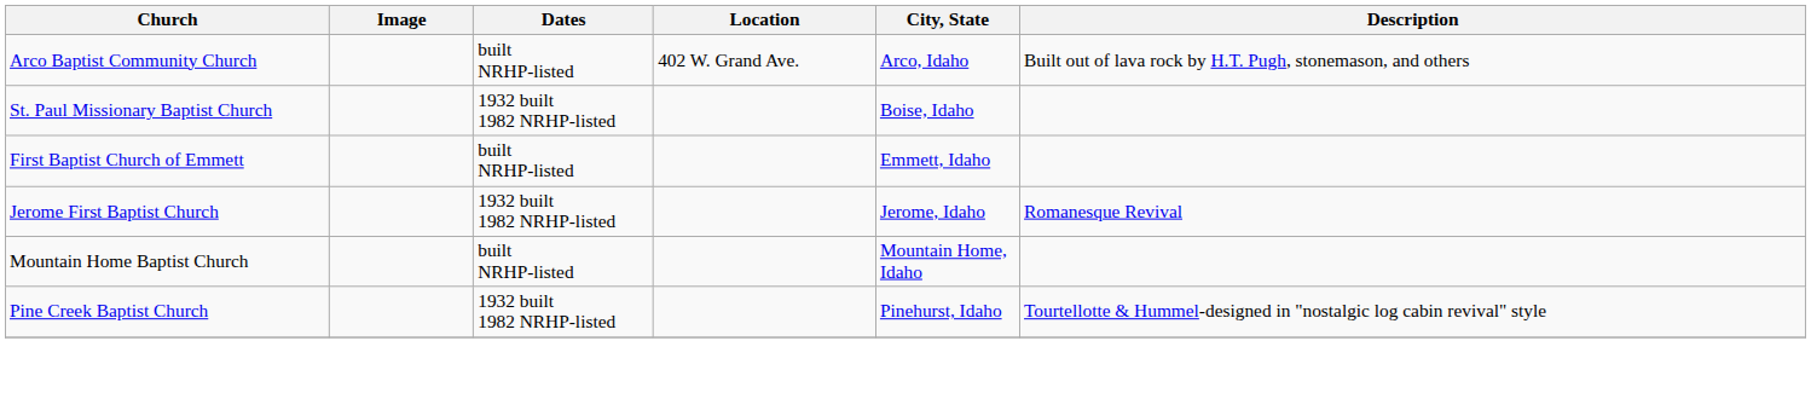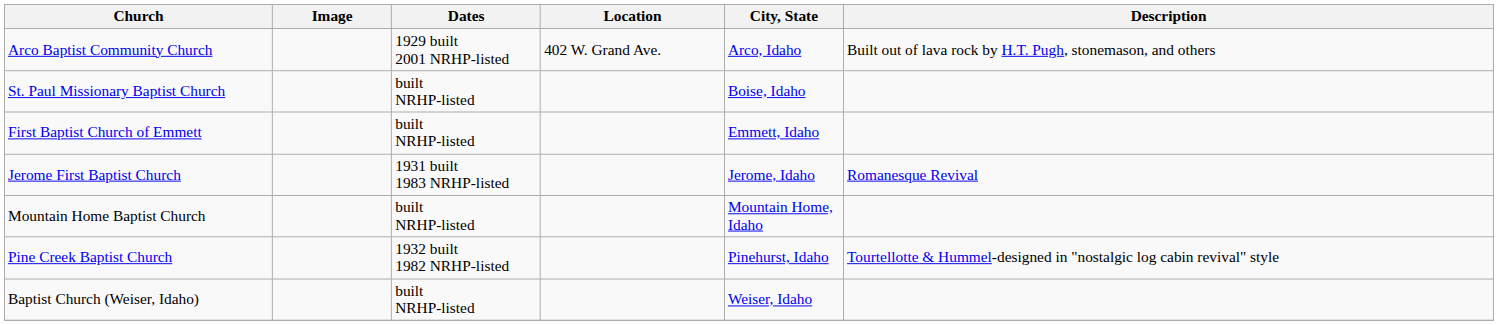 <table class="wikitable sortable" style="width:98%">
 <tr>
 <th width = 18%><strong>Church</strong></th>
 <th width = 8% class="unsortable"><strong>Image</strong></th>
 <th width = 10%><strong>Dates</strong></th>
 <th><strong>Location</strong></th>
 <th width = 8%><strong>City, State</strong></th>
 <th class="unsortable"><strong>Description</strong></th>
 </tr>
 <tr ->
 <td><a href='#'>Arco Baptist Community Church</a></td>
 <td></td>
-<td>built<br> NRHP-listed</td>
+<td>1929 built<br>2001 NRHP-listed</td>
 <td>402 W. Grand Ave.<small></small></td>
 <td><a href='#'>Arco, Idaho</a></td>
 <td>Built out of lava rock by <a href='#'>H.T. Pugh</a>, stonemason, and others</td>
 </tr>
 <tr ->
 <td><a href='#'>St. Paul Missionary Baptist Church</a></td>
 <td></td>
-<td>1932 built<br>1982 NRHP-listed</td>
+<td>built<br> NRHP-listed</td>
 <td></td>
 <td><a href='#'>Boise, Idaho</a></td>
 <td></td>
 </tr>
 <tr ->
 <td><a href='#'>First Baptist Church of Emmett</a></td>
 <td></td>
 <td>built<br> NRHP-listed</td>
 <td></td>
 <td><a href='#'>Emmett, Idaho</a></td>
 <td></td>
 </tr>
 <tr ->
 <td><a href='#'>Jerome First Baptist Church</a></td>
 <td></td>
-<td>1932 built<br>1982 NRHP-listed</td>
+<td>1931 built<br>1983 NRHP-listed</td>
 <td><small></small></td>
 <td><a href='#'>Jerome, Idaho</a></td>
 <td><a href='#'>Romanesque Revival</a></td>
 </tr>
 <tr ->
 <td>Mountain Home Baptist Church</td>
 <td></td>
 <td>built<br> NRHP-listed</td>
 <td></td>
 <td><a href='#'>Mountain Home, Idaho</a></td>
 <td></td>
 </tr>
 <tr ->
 <td><a href='#'>Pine Creek Baptist Church</a></td>
 <td></td>
 <td>1932 built<br>1982 NRHP-listed</td>
 <td><small></small></td>
 <td><a href='#'>Pinehurst, Idaho</a></td>
 <td><a href='#'>Tourtellotte & Hummel</a>-designed in "nostalgic log cabin revival" style</td>
 </tr>
 <tr ->
+<td>Baptist Church (Weiser, Idaho)</td>
+<td></td>
+<td>built<br> NRHP-listed</td>
+<td></td>
+<td><a href='#'>Weiser, Idaho</a></td>
+<td></td>
+</tr>
+<tr ->
 </tr>
 </table>
